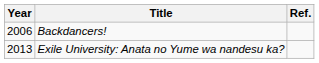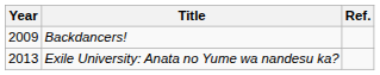 <table class="wikitable">
 <tr>
 <th>Year</th>
 <th>Title</th>
 <th>Ref.</th>
 </tr>
 <tr>
-<td>2006</td>
+<td>2009</td>
 <td><em>Backdancers!</em></td>
 <td></td>
 </tr>
 <tr>
 <td>2013</td>
 <td><em>Exile University: Anata no Yume wa nandesu ka?</em></td>
 <td></td>
 </tr>
 </table>
